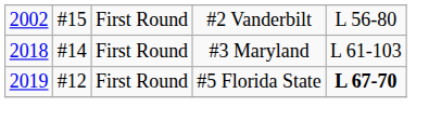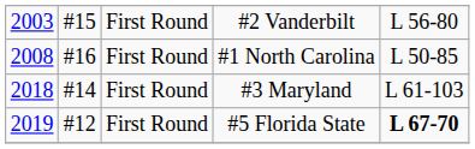 <table class="wikitable" style="text-align:center">
 <tr>
 </tr>
 <tr>
-<td rowspan=1><a href='#'>2002</a></td>
+<td rowspan=1><a href='#'>2003</a></td>
 <td>#15</td>
 <td>First Round</td>
 <td>#2 Vanderbilt</td>
 <td>L 56-80</td>
+</tr>
+<tr style="text-align:center;">
+<td rowspan=1><a href='#'>2008</a></td>
+<td>#16</td>
+<td>First Round</td>
+<td>#1 North Carolina</td>
+<td>L 50-85</td>
 </tr>
 <tr style="text-align:center;">
 <td rowspan=1><a href='#'>2018</a></td>
 <td>#14</td>
 <td>First Round</td>
 <td>#3 Maryland</td>
 <td>L 61-103</td>
 </tr>
 <tr style="text-align:center;">
 <td rowspan=1><a href='#'>2019</a></td>
 <td>#12</td>
 <td>First Round</td>
 <td>#5 Florida State</td>
 <td><strong>L 67-70</strong></td>
 </tr>
 <tr style="text-align:center;">
 </tr>
 </table>
